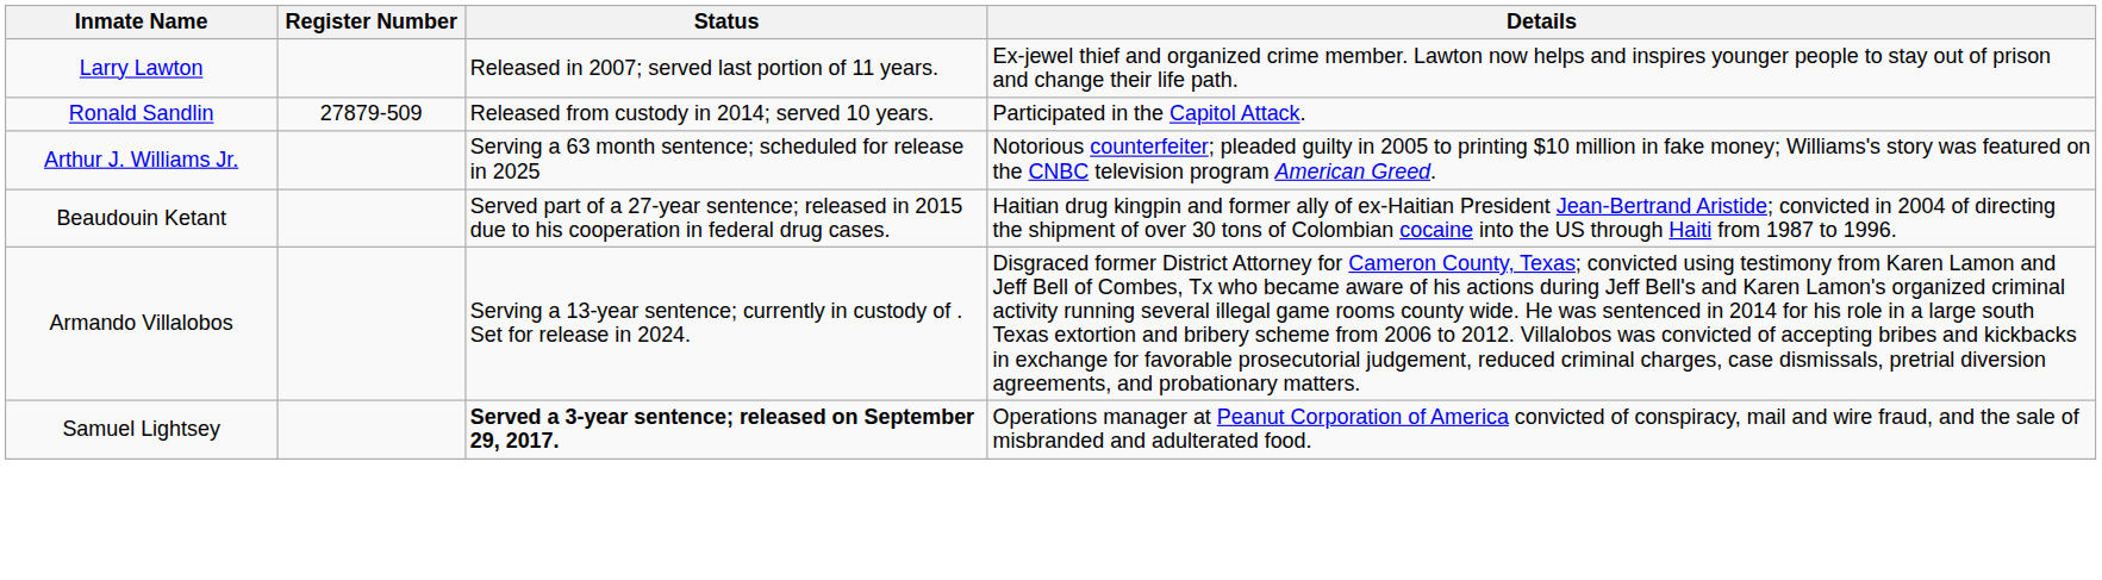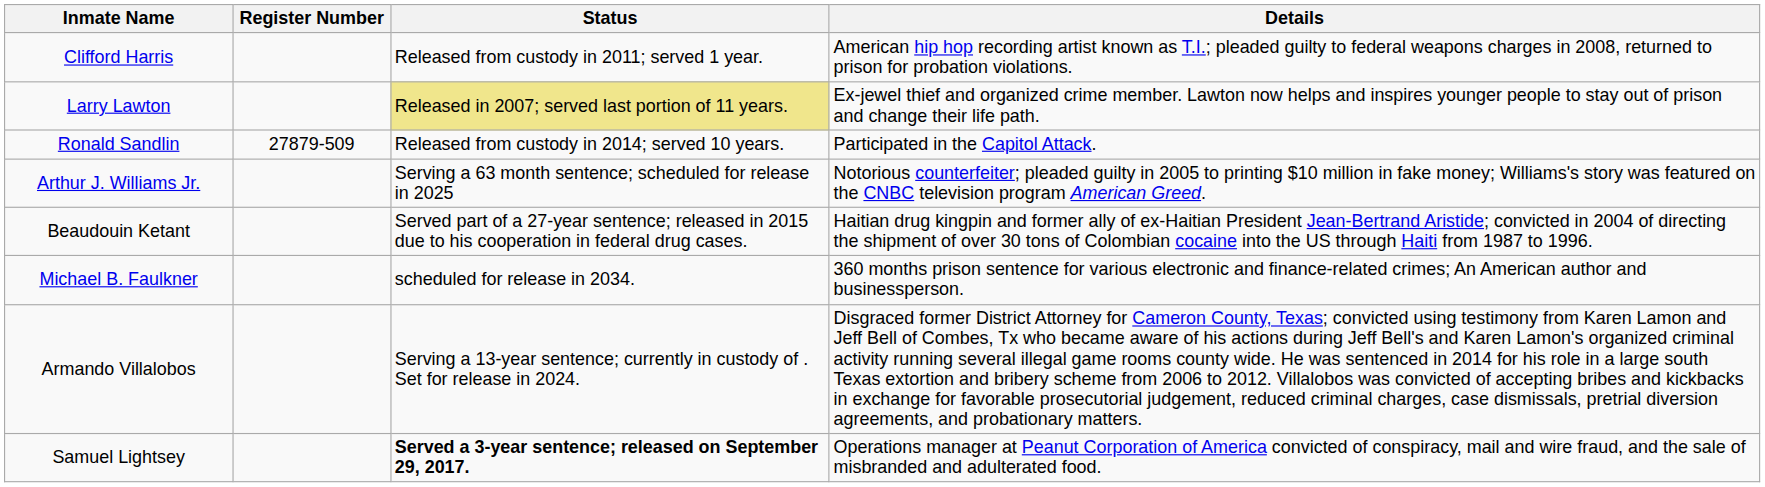 <table class="wikitable sortable">
 <tr>
 <th width=13%>Inmate Name</th>
 <th width=9%>Register Number</th>
 <th width=25%>Status</th>
 <th width=53%>Details</th>
 </tr>
 <tr>
+<td align="center"><a href='#'>Clifford Harris</a></td>
+<td align="center"></td>
+<td>Released from custody in 2011; served 1 year.</td>
+<td>American <a href='#'>hip hop</a> recording artist known as <a href='#'>T.I.</a>; pleaded guilty to federal weapons charges in 2008, returned to prison for probation violations.</td>
+</tr>
+<tr>
 <td align="center"><a href='#'>Larry Lawton</a></td>
 <td align="center"></td>
-<td>Released in 2007; served last portion of 11 years.</td>
+<td style="background: khaki;">Released in 2007; served last portion of 11 years.</td>
 <td>Ex-jewel thief and organized crime member. Lawton now helps and inspires younger people to stay out of prison and change their life path.</td>
 </tr>
 <tr>
 <td align="center"><a href='#'>Ronald Sandlin</a></td>
 <td align="center">27879-509</td>
 <td>Released from custody in 2014; served 10 years.</td>
 <td>Participated in the <a href='#'>Capitol Attack</a>.</td>
 </tr>
 <tr>
 <td align="center"><a href='#'>Arthur J. Williams Jr.</a></td>
 <td align="center"></td>
 <td>Serving a 63 month sentence; scheduled for release in 2025</td>
 <td>Notorious <a href='#'>counterfeiter</a>; pleaded guilty in 2005 to printing $10 million in fake money; Williams's story was featured on the <a href='#'>CNBC</a> television program <em><a href='#'>American Greed</a></em>.</td>
 </tr>
 <tr>
 <td align="center">Beaudouin Ketant</td>
 <td align="center"></td>
 <td>Served part of a 27-year sentence; released in 2015 due to his cooperation in federal drug cases.</td>
 <td>Haitian drug kingpin and former ally of ex-Haitian President <a href='#'>Jean-Bertrand Aristide</a>; convicted in 2004 of directing the shipment of over 30 tons of Colombian <a href='#'>cocaine</a> into the US through <a href='#'>Haiti</a> from 1987 to 1996.</td>
 </tr>
 <tr>
+<td align="center"><a href='#'>Michael B. Faulkner</a></td>
+<td align="center"></td>
+<td>scheduled for release in 2034.</td>
+<td>360 months prison sentence for various electronic and finance-related crimes; An American author and businessperson.</td>
+</tr>
+<tr>
 <td align="center">Armando Villalobos</td>
 <td align="center"></td>
 <td>Serving a 13-year sentence; currently in custody of . Set for release in 2024.</td>
 <td>Disgraced former District Attorney for <a href='#'>Cameron County, Texas</a>; convicted using testimony from Karen Lamon and Jeff Bell of Combes, Tx who became aware of his actions during Jeff Bell's and Karen Lamon's organized criminal activity running several illegal game rooms county wide. He was sentenced in 2014 for his role in a large south Texas extortion and bribery scheme from 2006 to 2012. Villalobos was convicted of accepting bribes and kickbacks in exchange for favorable prosecutorial judgement, reduced criminal charges, case dismissals, pretrial diversion agreements, and probationary matters. </td>
 </tr>
 <tr>
 <td align="center">Samuel Lightsey</td>
 <td align="center"></td>
 <td><strong>Served a 3-year sentence; released on September 29, 2017.</strong></td>
 <td>Operations manager at <a href='#'>Peanut Corporation of America</a> convicted of conspiracy, mail and wire fraud, and the sale of misbranded and adulterated food.</td>
 </tr>
 </table>
